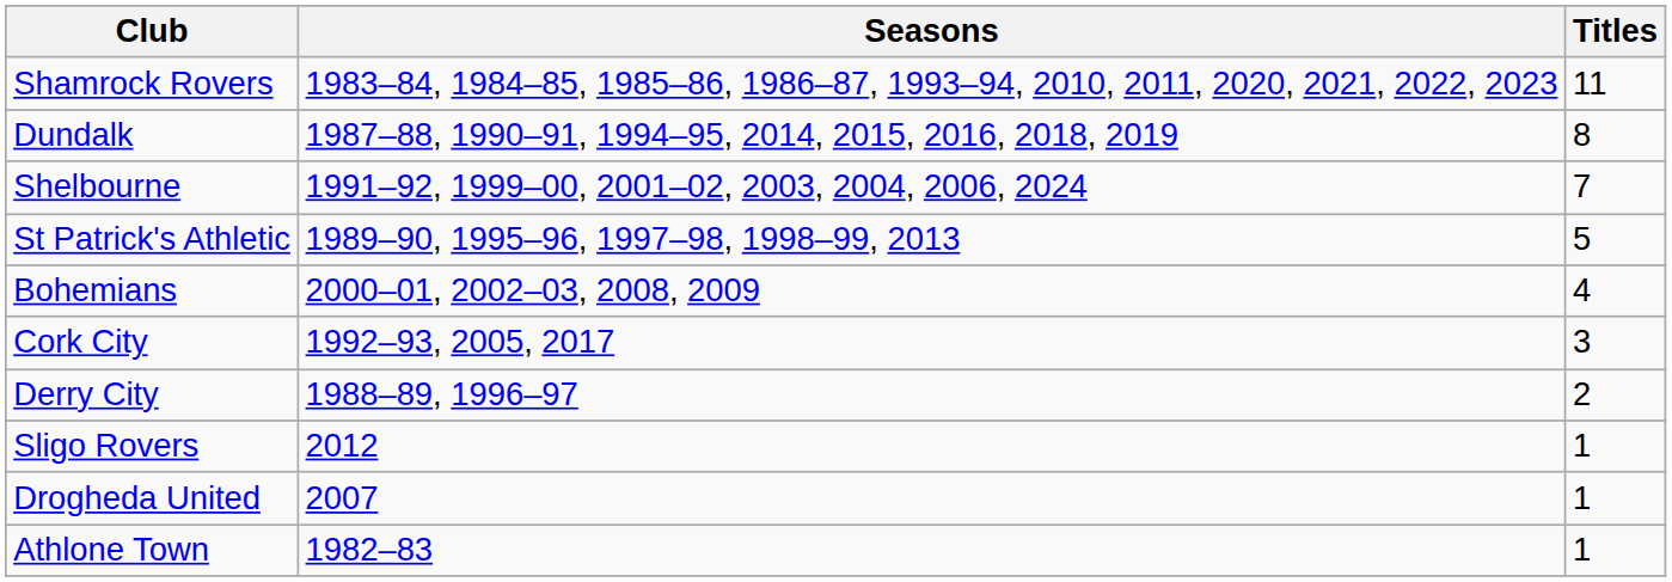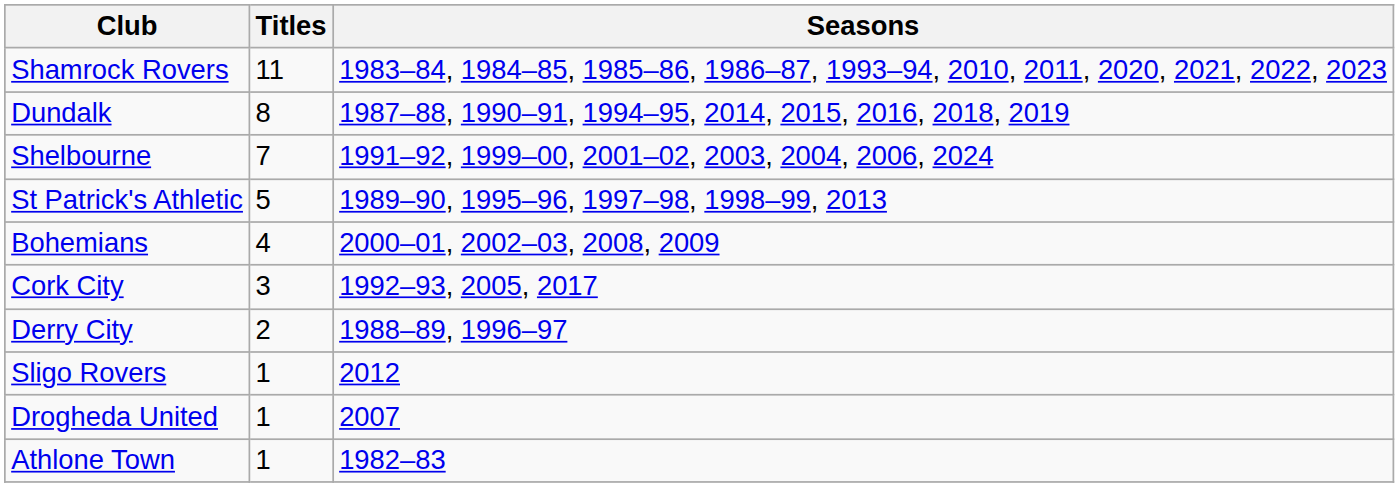 <table class="wikitable collapsible">
 <tr>
 <th>Club</th>
+<th>Titles</th>
 <th>Seasons</th>
-<th>Titles</th>
 </tr>
 <tr>
 <td><a href='#'>Shamrock Rovers</a></td>
+<td>11</td>
 <td><a href='#'>1983–84</a>, <a href='#'>1984–85</a>, <a href='#'>1985–86</a>, <a href='#'>1986–87</a>, <a href='#'>1993–94</a>, <a href='#'>2010</a>, <a href='#'>2011</a>, <a href='#'>2020</a>, <a href='#'>2021</a>, <a href='#'>2022</a>, <a href='#'>2023</a></td>
-<td>11</td>
 </tr>
 <tr>
 <td><a href='#'>Dundalk</a></td>
+<td>8</td>
 <td><a href='#'>1987–88</a>, <a href='#'>1990–91</a>, <a href='#'>1994–95</a>, <a href='#'>2014</a>, <a href='#'>2015</a>, <a href='#'>2016</a>, <a href='#'>2018</a>, <a href='#'>2019</a></td>
-<td>8</td>
 </tr>
 <tr>
 <td><a href='#'>Shelbourne</a></td>
+<td>7</td>
 <td><a href='#'>1991–92</a>, <a href='#'>1999–00</a>, <a href='#'>2001–02</a>, <a href='#'>2003</a>, <a href='#'>2004</a>, <a href='#'>2006</a>, <a href='#'>2024</a></td>
-<td>7</td>
 </tr>
 <tr>
 <td><a href='#'>St Patrick's Athletic</a></td>
+<td>5</td>
 <td><a href='#'>1989–90</a>, <a href='#'>1995–96</a>, <a href='#'>1997–98</a>, <a href='#'>1998–99</a>, <a href='#'>2013</a></td>
-<td>5</td>
 </tr>
 <tr>
 <td><a href='#'>Bohemians</a></td>
+<td>4</td>
 <td><a href='#'>2000–01</a>, <a href='#'>2002–03</a>, <a href='#'>2008</a>, <a href='#'>2009</a></td>
-<td>4</td>
 </tr>
 <tr>
 <td><a href='#'>Cork City</a></td>
+<td>3</td>
 <td><a href='#'>1992–93</a>, <a href='#'>2005</a>, <a href='#'>2017</a></td>
-<td>3</td>
 </tr>
 <tr>
 <td><a href='#'>Derry City</a></td>
+<td>2</td>
 <td><a href='#'>1988–89</a>, <a href='#'>1996–97</a></td>
-<td>2</td>
 </tr>
 <tr>
 <td><a href='#'>Sligo Rovers</a></td>
+<td>1</td>
 <td><a href='#'>2012</a></td>
-<td>1</td>
 </tr>
 <tr>
 <td><a href='#'>Drogheda United</a></td>
+<td>1</td>
 <td><a href='#'>2007</a></td>
-<td>1</td>
 </tr>
 <tr>
 <td><a href='#'>Athlone Town</a></td>
+<td>1</td>
 <td><a href='#'>1982–83</a></td>
-<td>1</td>
 </tr>
 </table>
